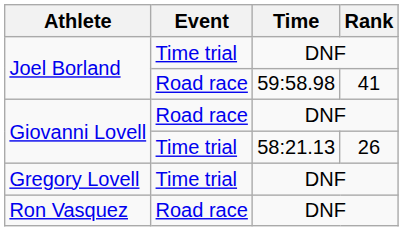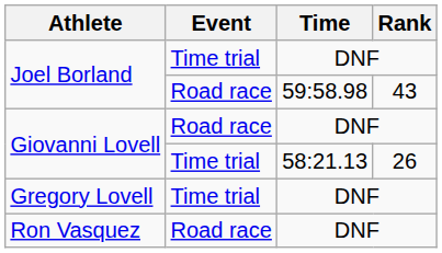 <table class=wikitable style="font-size:90%">
 <tr>
 <th>Athlete</th>
 <th>Event</th>
 <th>Time</th>
 <th>Rank</th>
 </tr>
 <tr>
 <td rowspan="2"><a href='#'>Joel Borland</a></td>
 <td><a href='#'>Time trial</a></td>
 <td colspan=2 align=center>DNF</td>
 </tr>
 <tr>
 <td><a href='#'>Road race</a></td>
 <td align=right>59:58.98</td>
-<td align=center>41</td>
+<td align=center>43</td>
 </tr>
 <tr>
 <td rowspan="2"><a href='#'>Giovanni Lovell</a></td>
 <td><a href='#'>Road race</a></td>
 <td colspan=2 align=center>DNF</td>
 </tr>
 <tr>
 <td><a href='#'>Time trial</a></td>
 <td align=right>58:21.13</td>
 <td align=center>26</td>
 </tr>
 <tr>
 <td><a href='#'>Gregory Lovell</a></td>
 <td><a href='#'>Time trial</a></td>
 <td colspan=2 align=center>DNF</td>
 </tr>
 <tr>
 <td><a href='#'>Ron Vasquez</a></td>
 <td><a href='#'>Road race</a></td>
 <td colspan=2 align=center>DNF</td>
 </tr>
 </table>
